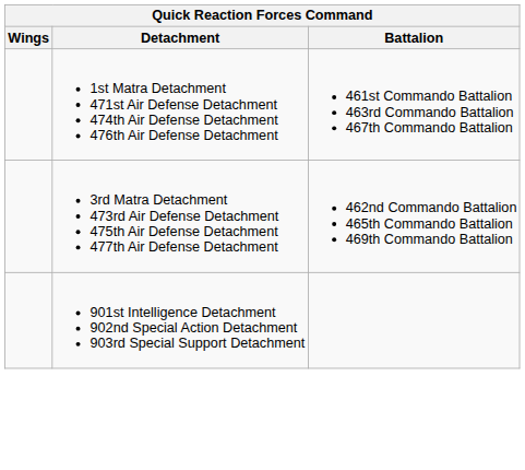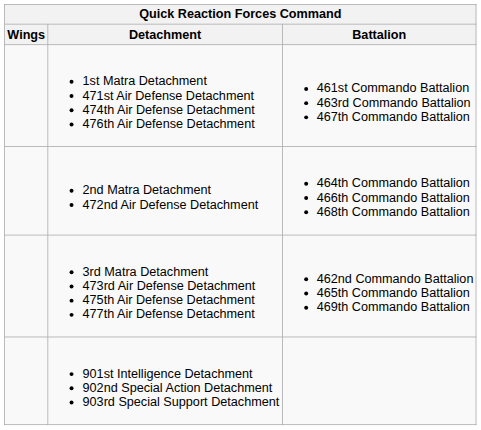 <table class="wikitable">
 <tr>
 <th colspan="3"> Quick Reaction Forces Command</th>
 </tr>
 <tr>
 <th>Wings</th>
 <th>Detachment</th>
 <th>Battalion</th>
 </tr>
 <tr>
 <td></td>
 <td><br><ul><li>1st Matra Detachment</li><li>471st Air Defense Detachment</li><li>474th Air Defense Detachment</li><li>476th Air Defense Detachment</li></ul></td>
 <td><br><ul><li>461st Commando Battalion</li><li>463rd Commando Battalion</li><li>467th Commando Battalion</li></ul></td>
 </tr>
 <tr>
 <td></td>
+<td><br><ul><li>2nd Matra Detachment</li><li>472nd Air Defense Detachment</li></ul></td>
+<td><br><ul><li>464th Commando Battalion</li><li>466th Commando Battalion</li><li>468th Commando Battalion</li></ul></td>
+</tr>
+<tr>
+<td></td>
 <td><br><ul><li>3rd Matra Detachment</li><li>473rd Air Defense Detachment</li><li>475th Air Defense Detachment</li><li>477th Air Defense Detachment</li></ul></td>
 <td><br><ul><li>462nd Commando Battalion</li><li>465th Commando Battalion</li><li>469th Commando Battalion</li></ul></td>
 </tr>
 <tr>
 <td></td>
 <td><br><ul><li>901st Intelligence Detachment</li><li>902nd Special Action Detachment</li><li>903rd Special Support Detachment</li></ul></td>
 <td></td>
 </tr>
 </table>
